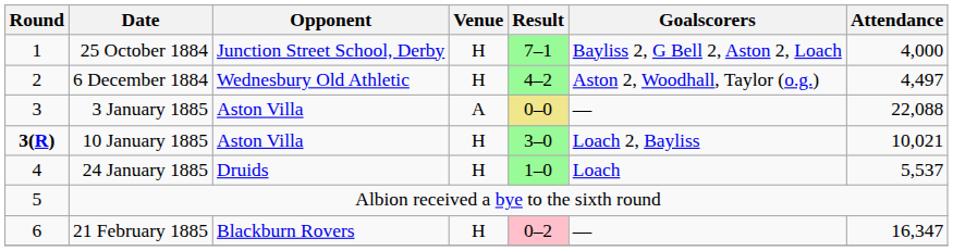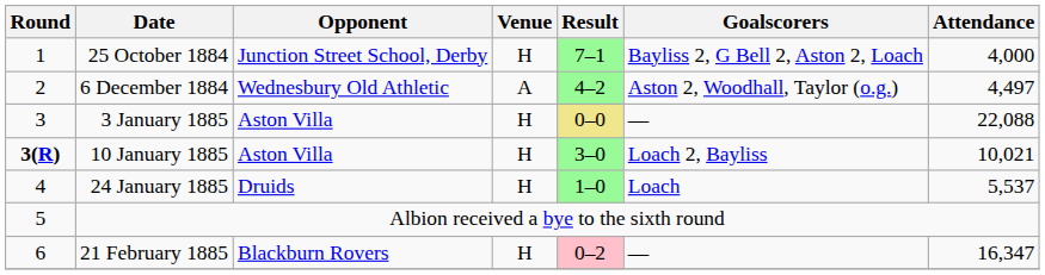 <table class="wikitable">
 <tr>
 <th>Round</th>
 <th>Date</th>
 <th>Opponent</th>
 <th>Venue</th>
 <th>Result</th>
 <th>Goalscorers</th>
 <th>Attendance</th>
 </tr>
 <tr>
 <td align="center">1</td>
 <td align="right">25 October 1884</td>
 <td><a href='#'>Junction Street School, Derby</a></td>
 <td align="center">H</td>
 <td align="center" bgcolor="PaleGreen">7–1</td>
 <td><a href='#'>Bayliss</a> 2, <a href='#'>G Bell</a> 2, <a href='#'>Aston</a> 2, <a href='#'>Loach</a></td>
 <td align="right">4,000</td>
 </tr>
 <tr>
 <td align="center">2</td>
 <td align="right">6 December 1884</td>
 <td><a href='#'>Wednesbury Old Athletic</a></td>
-<td align="center">H</td>
+<td align="center">A</td>
 <td align="center" bgcolor="PaleGreen">4–2</td>
 <td><a href='#'>Aston</a> 2, <a href='#'>Woodhall</a>, Taylor (<a href='#'>o.g.</a>)</td>
 <td align="right">4,497</td>
 </tr>
 <tr>
 <td align="center">3</td>
 <td align="right">3 January 1885</td>
 <td><a href='#'>Aston Villa</a></td>
-<td align="center">A</td>
+<td align="center">H</td>
 <td align="center" bgcolor="Khaki">0–0</td>
 <td>—</td>
 <td align="right">22,088</td>
 </tr>
 <tr>
 <td align="center"><strong>3(<a href='#'>R</a>)</strong></td>
 <td align="right">10 January 1885</td>
 <td><a href='#'>Aston Villa</a></td>
 <td align="center">H</td>
 <td align="center" bgcolor="PaleGreen">3–0</td>
 <td><a href='#'>Loach</a> 2, <a href='#'>Bayliss</a></td>
 <td align="right">10,021</td>
 </tr>
 <tr>
 <td align="center">4</td>
 <td align="right">24 January 1885</td>
 <td><a href='#'>Druids</a></td>
 <td align="center">H</td>
 <td align="center" bgcolor="PaleGreen">1–0</td>
 <td><a href='#'>Loach</a></td>
 <td align="right">5,537</td>
 </tr>
 <tr>
 <td align="center">5</td>
 <td align="center" colspan="6">Albion received a <a href='#'>bye</a> to the sixth round</td>
 </tr>
 <tr>
 <td align="center">6</td>
 <td align="right">21 February 1885</td>
 <td><a href='#'>Blackburn Rovers</a></td>
 <td align="center">H</td>
 <td align="center" bgcolor="Pink">0–2</td>
 <td>—</td>
 <td align="right">16,347</td>
 </tr>
 <tr>
 </tr>
 </table>
